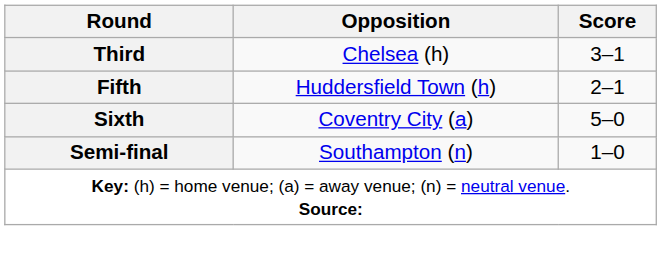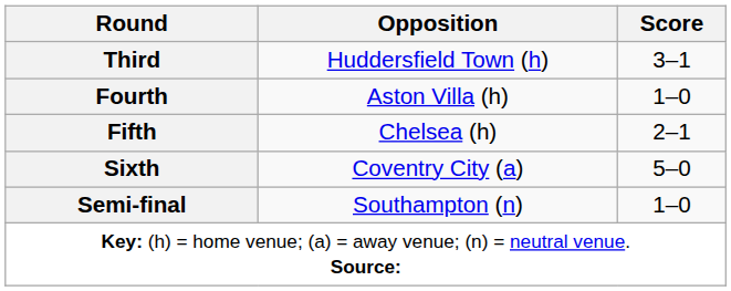 <table class="wikitable plainrowheaders" style="text-align:center;margin-left:1em;float:right;width:40%">
 <tr>
 <th width="35%">Round</th>
 <th width="50%">Opposition</th>
 <th width="15%">Score</th>
 </tr>
 <tr>
 <th scope=row style="text-align:center">Third</th>
-<td><a href='#'>Chelsea</a> (h)</td>
+<td><a href='#'>Huddersfield Town</a> (<a href='#'>h</a>)</td>
 <td>3–1</td>
 </tr>
 <tr>
+<th scope=row style="text-align:center">Fourth</th>
+<td><a href='#'>Aston Villa</a> (h)</td>
+<td>1–0</td>
+</tr>
+<tr>
 <th scope=row style="text-align:center">Fifth</th>
-<td><a href='#'>Huddersfield Town</a> (<a href='#'>h</a>)</td>
+<td><a href='#'>Chelsea</a> (h)</td>
 <td>2–1</td>
 </tr>
 <tr>
 <th scope=row style="text-align:center">Sixth</th>
 <td><a href='#'>Coventry City</a> (<a href='#'>a</a>)</td>
 <td>5–0</td>
 </tr>
 <tr>
 <th scope=row style="text-align:center">Semi-final</th>
 <td><a href='#'>Southampton</a> (<a href='#'>n</a>)</td>
 <td>1–0</td>
 </tr>
 <tr>
 <td colspan="3" style="background-color:white;"><small><strong>Key:</strong> (h) = home venue; (a) = away venue; (n) = <a href='#'>neutral venue</a>.<br><strong>Source:</strong></small></td>
 </tr>
 </table>
